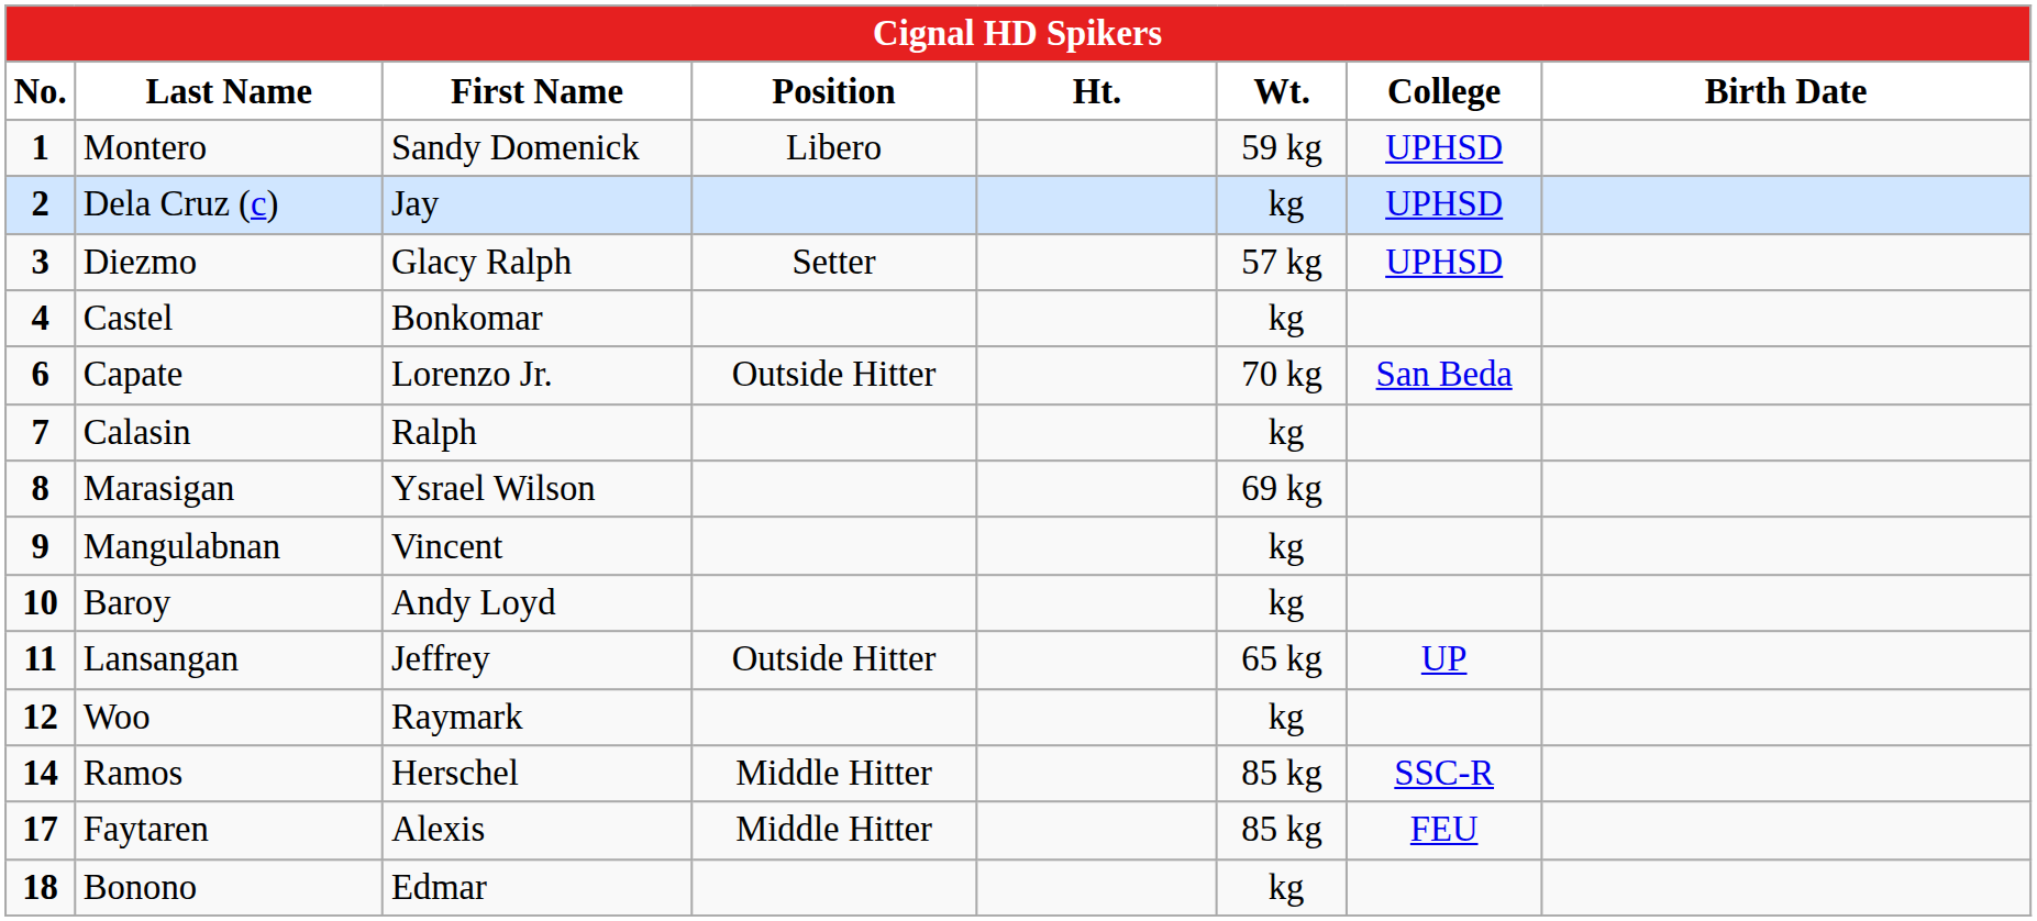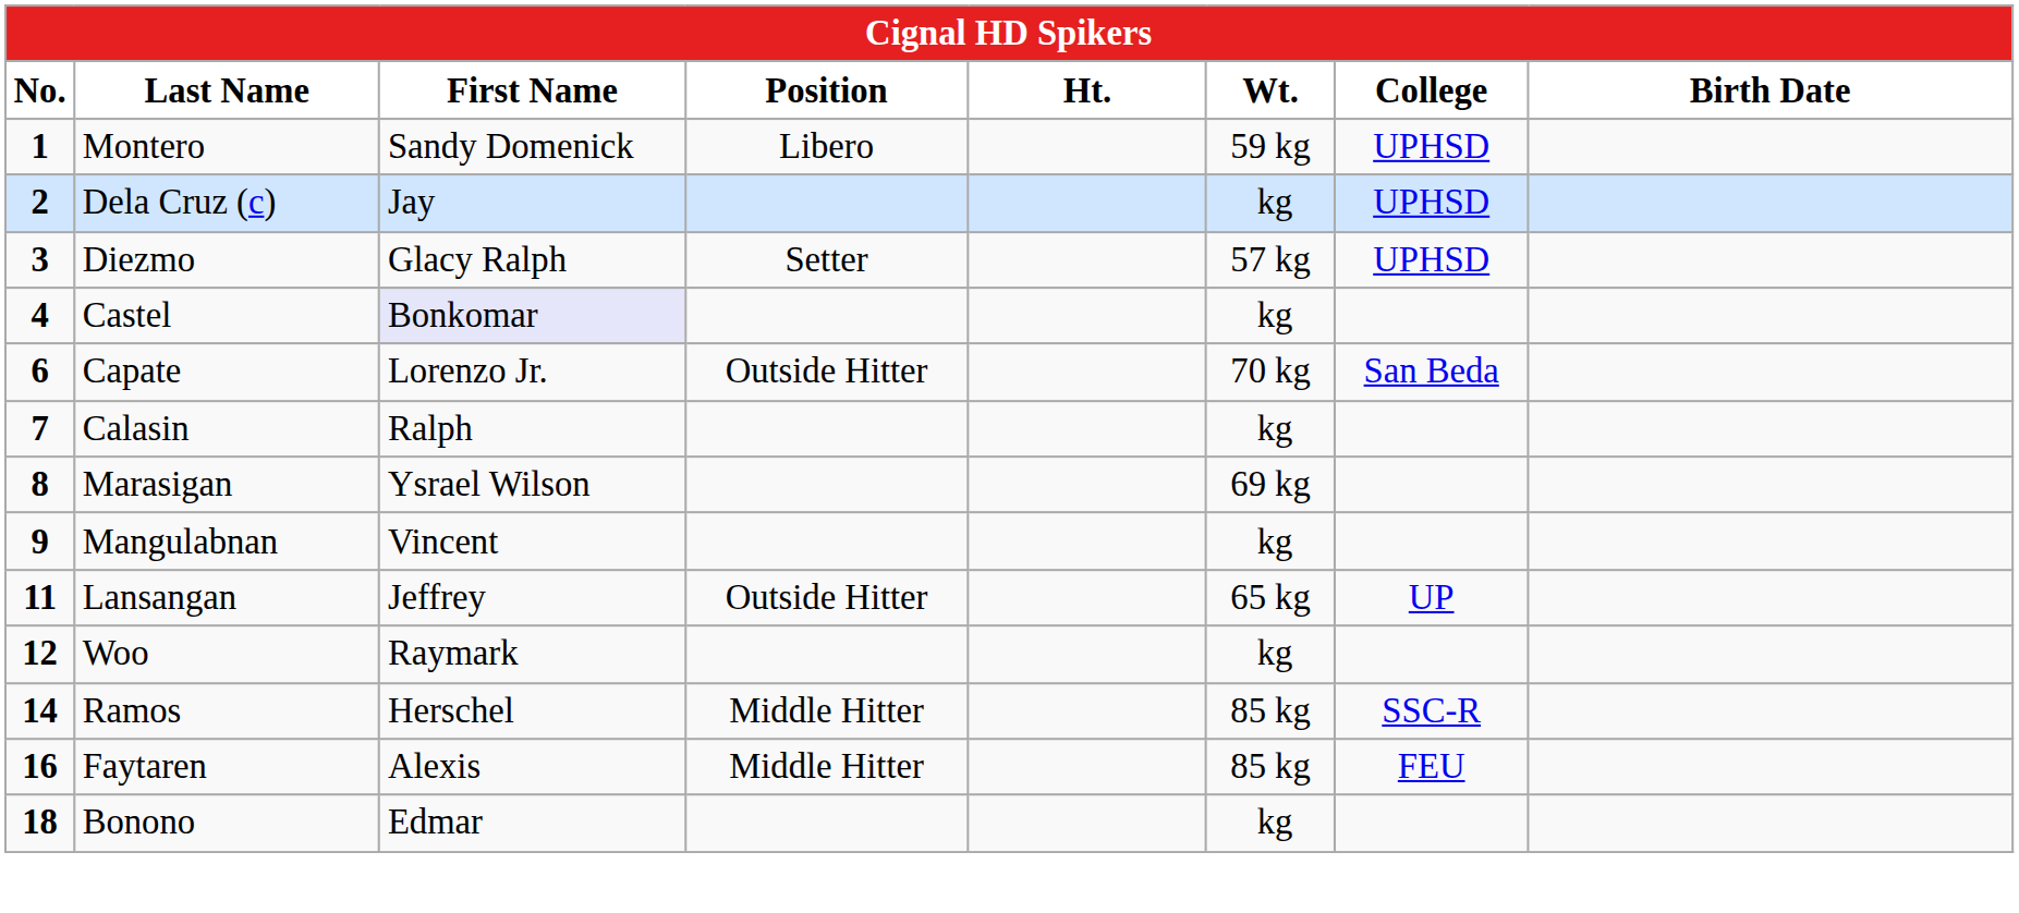 <table class="wikitable"  style="text-align:center;" width: 100%;">
 <tr>
 <th colspan="8" style= "background: #E62020; color: White; text-align: center;"><strong>Cignal HD Spikers</strong></th>
 </tr>
 <tr>
 <th width=3px style="background: White; color: Black; text-align: center"><strong>No.</strong></th>
 <th width=130px style="background: White; color: Black">Last Name</th>
 <th width=130px style="background: White; color: Black">First Name</th>
 <th width=120px style="background: White; color: Black">Position</th>
 <th width=100px style="background: White; color: Black">Ht.</th>
 <th width=50px style="background: White; color: Black">Wt.</th>
 <th width=80px style="background: White; color: Black">College</th>
 <th width=210px style="background: White; color: Black">Birth Date</th>
 </tr>
 <tr>
 <td><strong>1</strong></td>
 <td style="text-align: left">Montero</td>
 <td style="text-align: left">Sandy Domenick</td>
 <td>Libero</td>
 <td></td>
 <td>59 kg</td>
 <td><a href='#'>UPHSD</a></td>
 <td></td>
 </tr>
 <tr bgcolor=#D0E6FF>
 <td><strong>2</strong></td>
 <td style="text-align: left">Dela Cruz (<a href='#'>c</a>)</td>
 <td style="text-align: left">Jay</td>
 <td></td>
 <td></td>
 <td> kg</td>
 <td><a href='#'>UPHSD</a></td>
 <td></td>
 </tr>
 <tr>
 <td><strong>3</strong></td>
 <td style="text-align: left">Diezmo</td>
 <td style="text-align: left">Glacy Ralph</td>
 <td>Setter</td>
 <td></td>
 <td>57 kg</td>
 <td><a href='#'>UPHSD</a></td>
 <td></td>
 </tr>
 <tr>
 <td><strong>4</strong></td>
 <td style="text-align: left">Castel</td>
-<td style="text-align: left">Bonkomar</td>
+<td style="background: lavender; text-align: left">Bonkomar</td>
 <td></td>
 <td></td>
 <td> kg</td>
 <td></td>
 <td></td>
 </tr>
 <tr>
 <td><strong>6</strong></td>
 <td style="text-align: left">Capate</td>
 <td style="text-align: left">Lorenzo Jr.</td>
 <td>Outside Hitter</td>
 <td></td>
 <td>70 kg</td>
 <td><a href='#'>San Beda</a></td>
 <td></td>
 </tr>
 <tr>
 <td><strong>7</strong></td>
 <td style="text-align: left">Calasin</td>
 <td style="text-align: left">Ralph</td>
 <td></td>
 <td></td>
 <td> kg</td>
 <td></td>
 <td></td>
 </tr>
 <tr>
 <td><strong>8</strong></td>
 <td style="text-align: left">Marasigan</td>
 <td style="text-align: left">Ysrael Wilson</td>
 <td></td>
 <td></td>
 <td>69 kg</td>
 <td></td>
 <td></td>
 </tr>
 <tr>
 <td><strong>9</strong></td>
 <td style="text-align: left">Mangulabnan</td>
 <td style="text-align: left">Vincent</td>
 <td></td>
 <td></td>
 <td> kg</td>
 <td></td>
 <td></td>
 </tr>
 <tr>
-<td><strong>10</strong></td>
-<td style="text-align: left">Baroy</td>
-<td style="text-align: left">Andy Loyd</td>
-<td></td>
-<td></td>
-<td> kg</td>
-<td></td>
-<td></td>
-</tr>
-<tr>
 <td><strong>11</strong></td>
 <td style="text-align: left">Lansangan</td>
 <td style="text-align: left">Jeffrey</td>
 <td>Outside Hitter</td>
 <td></td>
 <td>65 kg</td>
 <td><a href='#'>UP</a></td>
 <td></td>
 </tr>
 <tr>
 <td><strong>12</strong></td>
 <td style="text-align: left">Woo</td>
 <td style="text-align: left">Raymark</td>
 <td></td>
 <td></td>
 <td> kg</td>
 <td></td>
 <td></td>
 </tr>
 <tr>
 <td><strong>14</strong></td>
 <td style="text-align: left">Ramos</td>
 <td style="text-align: left">Herschel</td>
 <td>Middle Hitter</td>
 <td></td>
 <td>85 kg</td>
 <td><a href='#'>SSC-R</a></td>
 <td></td>
 </tr>
 <tr>
-<td><strong>17</strong></td>
+<td><strong>16</strong></td>
 <td style="text-align: left">Faytaren</td>
 <td style="text-align: left">Alexis</td>
 <td>Middle Hitter</td>
 <td></td>
 <td>85 kg</td>
 <td><a href='#'>FEU</a></td>
 <td></td>
 </tr>
 <tr>
 <td><strong>18</strong></td>
 <td style="text-align: left">Bonono</td>
 <td style="text-align: left">Edmar</td>
 <td></td>
 <td></td>
 <td> kg</td>
 <td></td>
 <td></td>
 </tr>
 <tr>
 </tr>
 </table>
